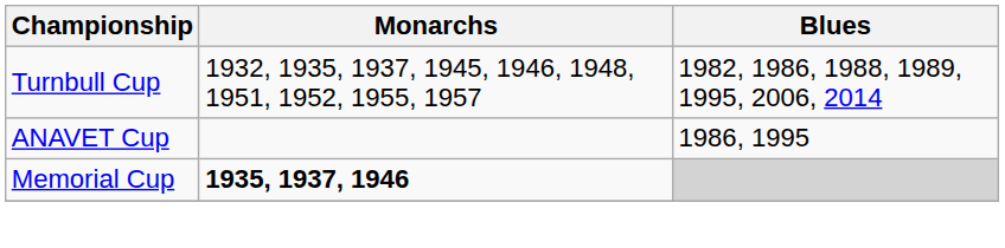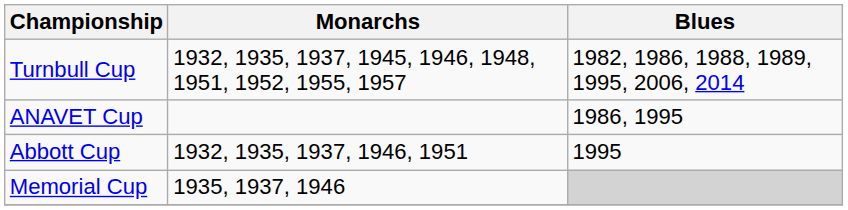 <table class="wikitable">
 <tr>
 <th>Championship</th>
 <th>Monarchs</th>
 <th>Blues</th>
 </tr>
 <tr>
 <td><a href='#'>Turnbull Cup</a></td>
 <td>1932, 1935, 1937, 1945, 1946, 1948, 1951, 1952, 1955, 1957</td>
 <td>1982, 1986, 1988, 1989, 1995, 2006, <a href='#'>2014</a></td>
 </tr>
 <tr>
 <td><a href='#'>ANAVET Cup</a></td>
 <td></td>
 <td>1986, 1995</td>
 </tr>
 <tr>
+<td><a href='#'>Abbott Cup</a></td>
+<td>1932, 1935, 1937, 1946, 1951</td>
+<td>1995</td>
+</tr>
+<tr>
 <td><a href='#'>Memorial Cup</a></td>
-<td><strong>1935, 1937, 1946</strong></td>
+<td>1935, 1937, 1946</td>
 <td style="background-color:lightgrey;"></td>
 </tr>
 <tr>
 </tr>
 </table>
